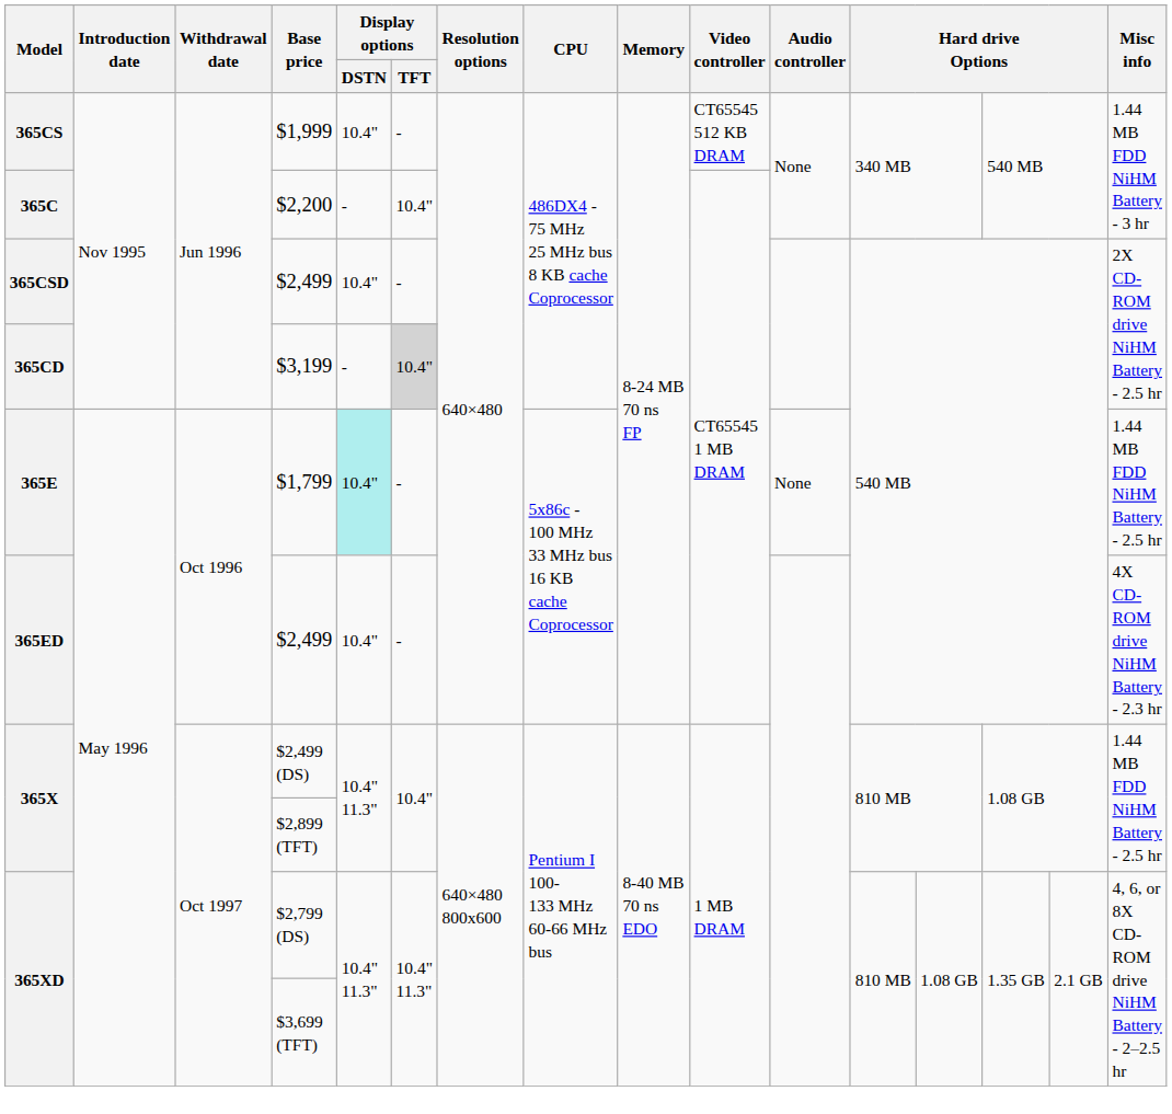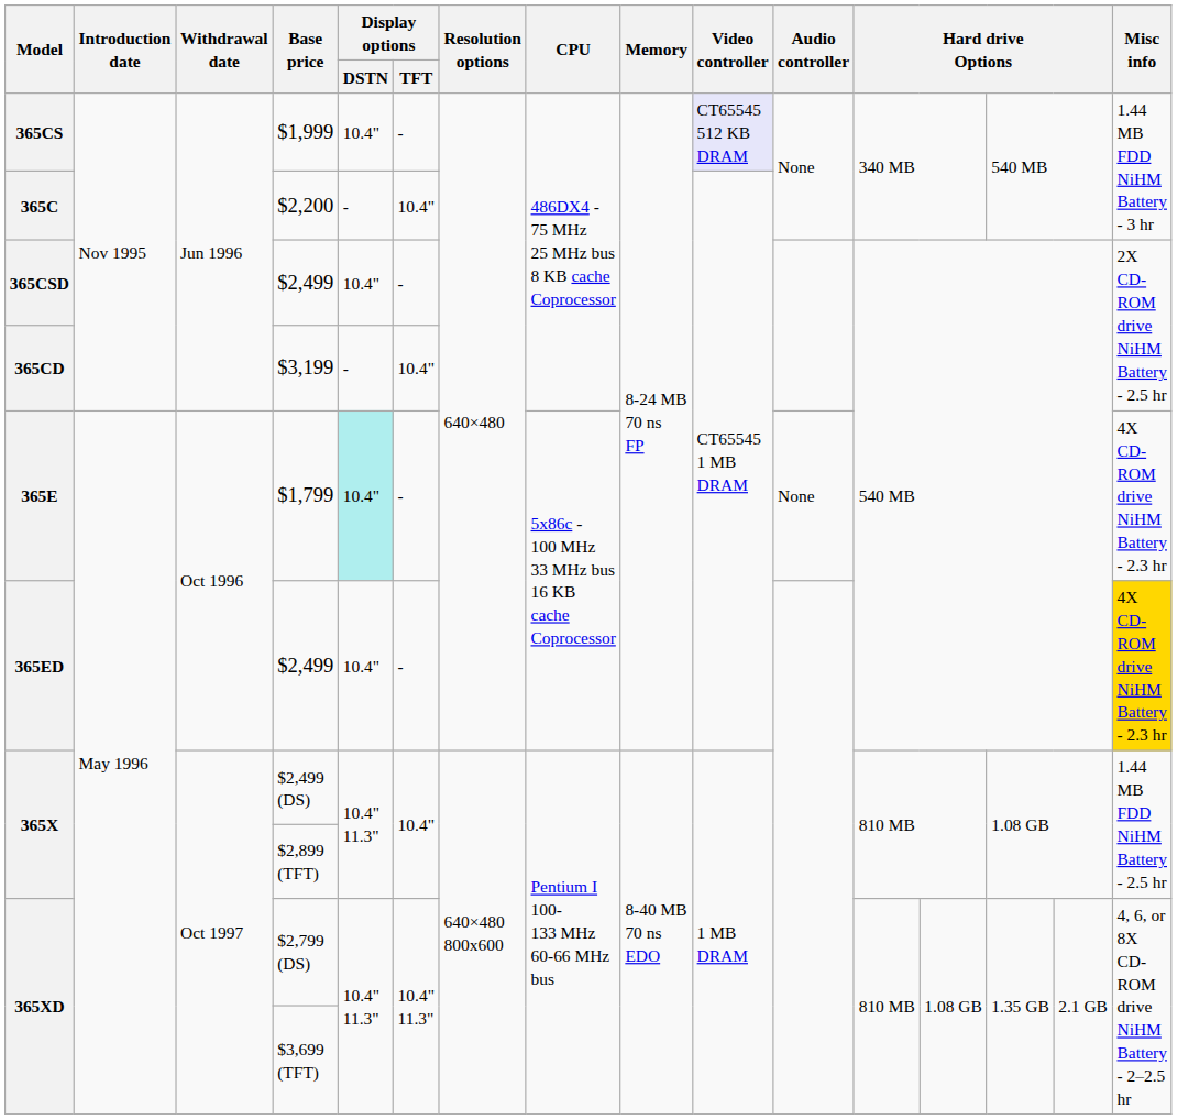 <table class="wikitable">
 <tr>
 <th rowspan="2"><small>Model</small></th>
 <th rowspan="2"><small>Introduction</small><br><small>date</small></th>
 <th rowspan="2"><small>Withdrawal</small><br><small>date</small></th>
 <th rowspan="2"><small>Base price</small></th>
 <th colspan="2"><small>Display</small><br><small>options</small></th>
 <th rowspan="2"><small>Resolution</small><br><small>options</small></th>
 <th rowspan="2"><small>CPU</small></th>
 <th rowspan="2"><small>Memory</small></th>
 <th rowspan="2"><small>Video</small><br><small>controller</small></th>
 <th rowspan="2"><small>Audio</small><br><small>controller</small></th>
 <th colspan="4" rowspan="2"><small>Hard drive</small><br><small>Options</small></th>
 <th rowspan="2"><small>Misc</small><br><small>info</small></th>
 </tr>
 <tr>
 <th><small>DSTN</small></th>
 <th><small>TFT</small></th>
 </tr>
 <tr>
 <th><small>365CS</small></th>
 <td rowspan="4"><small>Nov 1995</small></td>
 <td rowspan="4"><small>Jun 1996</small></td>
 <td>$1,999</td>
 <td><small>10.4"</small></td>
 <td><small>-</small></td>
 <td rowspan="6"><small>640×480</small></td>
 <td rowspan="4"><small><a href='#'>486DX4</a> - 75 MHz</small><br><small>25 MHz bus</small><br><small>8 KB <a href='#'>cache</a></small><br><small><a href='#'>Coprocessor</a></small></td>
 <td rowspan="6"><small>8-24 MB</small><br><small>70 ns</small><br><a href='#'><small>FP</small></a></td>
-<td><small>CT65545</small><br><small>512 KB <a href='#'>DRAM</a></small></td>
+<td style="background: lavender;"><small>CT65545</small><br><small>512 KB <a href='#'>DRAM</a></small></td>
 <td rowspan="2"><small>None</small></td>
 <td colspan="2" rowspan="2"><small>340 MB</small></td>
 <td colspan="2" rowspan="2"><small>540 MB</small></td>
 <td rowspan="2"><small>1.44 MB <a href='#'>FDD</a></small><br><small><a href='#'>NiHM Battery</a> - 3 hr</small></td>
 </tr>
 <tr>
 <th><small>365C</small></th>
 <td>$2,200</td>
 <td><small>-</small></td>
 <td><small>10.4"</small></td>
 <td rowspan="5"><small>CT65545</small><br><small>1 MB <a href='#'>DRAM</a></small></td>
 </tr>
 <tr>
 <th><small>365CSD</small></th>
 <td>$2,499</td>
 <td><small>10.4"</small></td>
 <td><small>-</small></td>
 <td rowspan="2"></td>
 <td colspan="4" rowspan="4"><small>540 MB</small></td>
 <td rowspan="2"><small>2X <a href='#'>CD-ROM drive</a></small><br><small><a href='#'>NiHM Battery</a> - 2.5 hr</small></td>
 </tr>
 <tr>
 <th><small>365CD</small></th>
 <td>$3,199</td>
 <td><small>-</small></td>
-<td style="background: lightgrey;"><small>10.4"</small></td>
+<td><small>10.4"</small></td>
 </tr>
 <tr>
 <th><small>365E</small></th>
 <td rowspan="6"><small>May 1996</small></td>
 <td rowspan="2"><small>Oct 1996</small></td>
 <td>$1,799</td>
 <td style="background: paleturquoise;"><small>10.4"</small></td>
 <td><small>-</small></td>
 <td rowspan="2"><small><a href='#'>5x86c</a> - 100 MHz</small><br><small>33 MHz bus</small><br><small>16 KB <a href='#'>cache</a></small><br><small><a href='#'>Coprocessor</a></small></td>
 <td><small>None</small></td>
-<td><small>1.44 MB <a href='#'>FDD</a></small><br><small><a href='#'>NiHM Battery</a> - 2.5 hr</small></td>
+<td><small>4X <a href='#'>CD-ROM drive</a></small><br><small><a href='#'>NiHM Battery</a> - 2.3 hr</small></td>
 </tr>
 <tr>
 <th><small>365ED</small></th>
 <td>$2,499</td>
 <td><small>10.4"</small></td>
 <td><small>-</small></td>
 <td rowspan="5"></td>
-<td><small>4X <a href='#'>CD-ROM drive</a></small><br><small><a href='#'>NiHM Battery</a> - 2.3 hr</small></td>
+<td style="background: gold;"><small>4X <a href='#'>CD-ROM drive</a></small><br><small><a href='#'>NiHM Battery</a> - 2.3 hr</small></td>
 </tr>
 <tr>
 <th rowspan="2"><small>365X</small></th>
 <td rowspan="4"><small>Oct 1997</small></td>
 <td><small>$2,499 (DS)</small></td>
 <td rowspan="2"><small>10.4"</small><br><small>11.3"</small></td>
 <td rowspan="2"><small>10.4"</small></td>
 <td rowspan="4"><small>640×480</small><br><small>800x600</small></td>
 <td rowspan="4"><a href='#'><small>Pentium I</small></a><br><small>100-133 MHz</small><br><small>60-66 MHz bus</small></td>
 <td rowspan="4"><small>8-40 MB</small><br><small>70 ns</small><br><small><a href='#'>EDO</a></small></td>
 <td rowspan="4"><small></small><br><small>1 MB <a href='#'>DRAM</a></small></td>
 <td colspan="2" rowspan="2"><small>810 MB</small></td>
 <td colspan="2" rowspan="2"><small>1.08 GB</small></td>
 <td rowspan="2"><small>1.44 MB <a href='#'>FDD</a></small><br><small><a href='#'>NiHM Battery</a> - 2.5 hr</small></td>
 </tr>
 <tr>
 <td><small>$2,899 (TFT)</small></td>
 </tr>
 <tr>
 <th rowspan="2"><small>365XD</small></th>
 <td><small>$2,799 (DS)</small></td>
 <td rowspan="2"><small>10.4"</small><br><small>11.3"</small></td>
 <td rowspan="2"><small>10.4"</small><br><small>11.3"</small></td>
 <td rowspan="2"><small>810 MB</small></td>
 <td rowspan="2"><small>1.08 GB</small></td>
 <td rowspan="2"><small>1.35 GB</small></td>
 <td rowspan="2"><small>2.1 GB</small></td>
 <td rowspan="2"><small>4, 6, or 8X CD-ROM drive</small><br><small><a href='#'>NiHM Battery</a> - 2–2.5 hr</small></td>
 </tr>
 <tr>
 <td><small>$3,699 (TFT)</small></td>
 </tr>
 </table>
